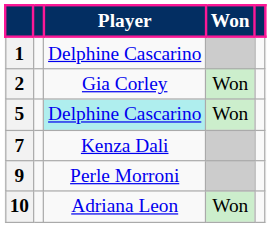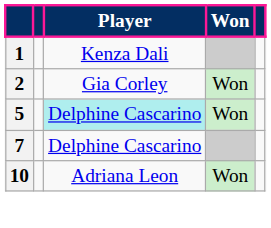 <table class="wikitable sortable" style="text-align:center;">
 <tr>
 <th style="background:#032E62; color:white; border:2px solid #FC1896;" scope="col"></th>
 <th style="background:#032E62; color:white; border:2px solid #FC1896;" scope="col"></th>
 <th style="background:#032E62; color:white; border:2px solid #FC1896;" scope="col">Player</th>
 <th style="background:#032E62; color:white; border:2px solid #FC1896;" scope="col">Won</th>
 <th style="background:#032E62; color:white; border:2px solid #FC1896;" scope="col"></th>
 </tr>
 <tr>
 <th scope="row">1</th>
 <td></td>
-<td><a href='#'>Delphine Cascarino</a></td>
+<td><a href='#'>Kenza Dali</a></td>
 <td style="background:#ccc;"></td>
 <td></td>
 </tr>
 <tr>
 <th scope="row">2</th>
 <td></td>
 <td><a href='#'>Gia Corley</a></td>
 <td style="background:#cec;">Won</td>
 <td></td>
 </tr>
 <tr>
 <th scope="row">5</th>
 <td></td>
 <td style="background: paleturquoise;"><a href='#'>Delphine Cascarino</a></td>
 <td style="background:#cec;">Won</td>
 <td></td>
 </tr>
 <tr>
 <th scope="row">7</th>
 <td></td>
-<td><a href='#'>Kenza Dali</a></td>
-<td style="background:#ccc;"></td>
-<td></td>
-</tr>
-<tr>
-<th scope="row">9</th>
-<td></td>
-<td><a href='#'>Perle Morroni</a></td>
+<td><a href='#'>Delphine Cascarino</a></td>
 <td style="background:#ccc;"></td>
 <td></td>
 </tr>
 <tr>
 <th scope="row">10</th>
 <td></td>
 <td><a href='#'>Adriana Leon</a></td>
 <td style="background:#cec;">Won</td>
 <td></td>
 </tr>
 </table>
